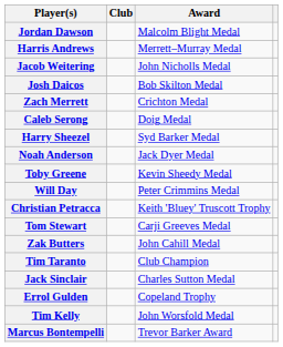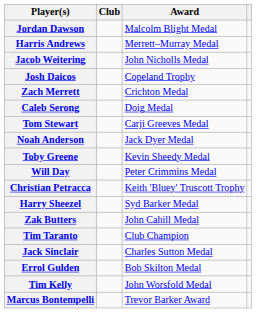 <table class="wikitable plainrowheaders">
 <tr>
 <th>Player(s)</th>
 <th>Club</th>
 <th>Award</th>
 <th></th>
 </tr>
 <tr>
 <th scope=row><a href='#'>Jordan Dawson</a></th>
 <td></td>
 <td><a href='#'>Malcolm Blight Medal</a></td>
 <td align=center></td>
 </tr>
 <tr>
 <th scope=row><a href='#'>Harris Andrews</a></th>
 <td></td>
 <td><a href='#'>Merrett–Murray Medal</a></td>
 <td align=center></td>
 </tr>
 <tr>
 <th scope=row><a href='#'>Jacob Weitering</a></th>
 <td></td>
 <td><a href='#'>John Nicholls Medal</a></td>
 <td align=center></td>
 </tr>
 <tr>
 <th scope=row><a href='#'>Josh Daicos</a></th>
 <td></td>
-<td><a href='#'>Bob Skilton Medal</a></td>
+<td><a href='#'>Copeland Trophy</a></td>
 <td align=center></td>
 </tr>
 <tr>
 <th scope=row><a href='#'>Zach Merrett</a></th>
 <td></td>
 <td><a href='#'>Crichton Medal</a></td>
 <td align=center></td>
 </tr>
 <tr>
 <th scope=row><a href='#'>Caleb Serong</a></th>
 <td></td>
 <td><a href='#'>Doig Medal</a></td>
 <td align=center></td>
 </tr>
 <tr>
-<th scope=row><a href='#'>Harry Sheezel</a></th>
+<th scope=row><a href='#'>Tom Stewart</a></th>
 <td></td>
-<td><a href='#'>Syd Barker Medal</a></td>
+<td><a href='#'>Carji Greeves Medal</a></td>
 <td align=center></td>
 </tr>
 <tr>
 <th scope=row><a href='#'>Noah Anderson</a></th>
 <td></td>
 <td><a href='#'>Jack Dyer Medal</a></td>
 <td align=center></td>
 </tr>
 <tr>
 <th scope=row><a href='#'>Toby Greene</a></th>
 <td></td>
 <td><a href='#'>Kevin Sheedy Medal</a></td>
 <td align=center></td>
 </tr>
 <tr>
 <th scope=row><a href='#'>Will Day</a></th>
 <td></td>
 <td><a href='#'>Peter Crimmins Medal</a></td>
 <td align=center></td>
 </tr>
 <tr>
 <th scope=row><a href='#'>Christian Petracca</a></th>
 <td></td>
 <td><a href='#'>Keith 'Bluey' Truscott Trophy</a></td>
 <td align=center></td>
 </tr>
 <tr>
-<th scope=row><a href='#'>Tom Stewart</a></th>
+<th scope=row><a href='#'>Harry Sheezel</a></th>
 <td></td>
-<td><a href='#'>Carji Greeves Medal</a></td>
+<td><a href='#'>Syd Barker Medal</a></td>
 <td align=center></td>
 </tr>
 <tr>
 <th scope=row><a href='#'>Zak Butters</a></th>
 <td></td>
 <td><a href='#'>John Cahill Medal</a></td>
 <td align=center></td>
 </tr>
 <tr>
 <th scope=row><a href='#'>Tim Taranto</a></th>
 <td></td>
 <td><a href='#'>Club Champion</a></td>
 <td align=center></td>
 </tr>
 <tr>
 <th scope=row><a href='#'>Jack Sinclair</a></th>
 <td></td>
 <td><a href='#'>Charles Sutton Medal</a></td>
 <td align=center></td>
 </tr>
 <tr>
 <th scope=row><a href='#'>Errol Gulden</a></th>
 <td></td>
-<td><a href='#'>Copeland Trophy</a></td>
+<td><a href='#'>Bob Skilton Medal</a></td>
 <td align=center></td>
 </tr>
 <tr>
 <th scope=row><a href='#'>Tim Kelly</a></th>
 <td></td>
 <td><a href='#'>John Worsfold Medal</a></td>
 <td align=center></td>
 </tr>
 <tr>
 <th scope=row><a href='#'>Marcus Bontempelli</a></th>
 <td></td>
 <td><a href='#'>Trevor Barker Award</a></td>
 <td align=center></td>
 </tr>
 </table>
